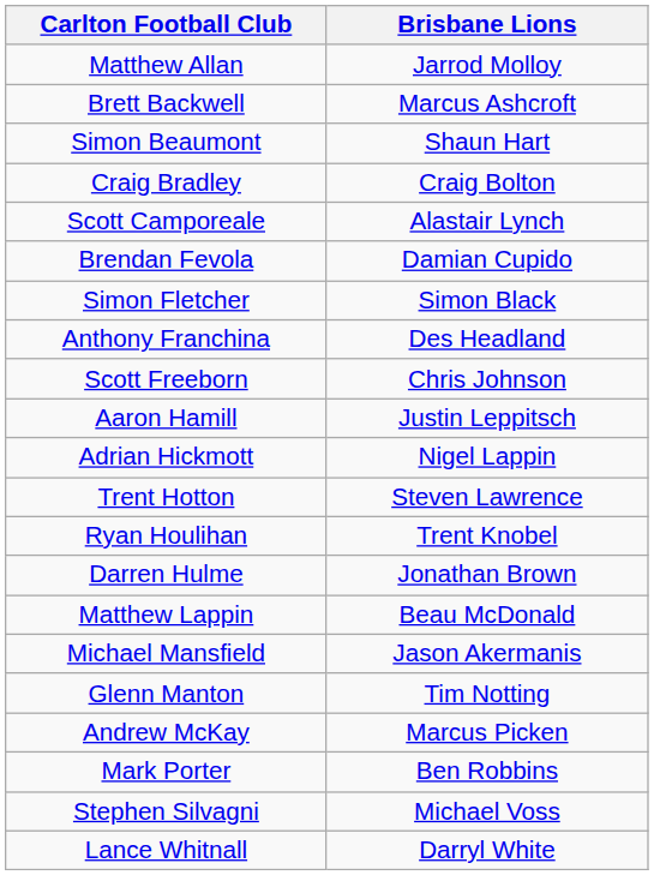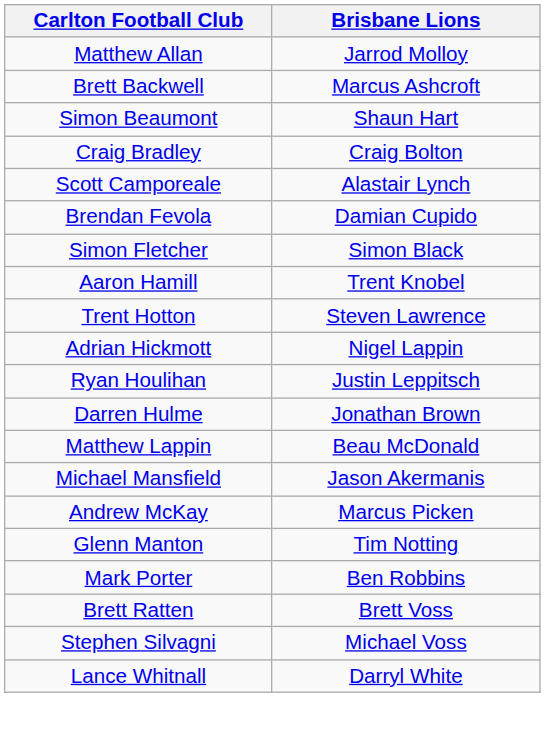 <table class="wikitable" style="margin 1em auto 1em auto">
 <tr>
 <th width="200"><a href='#'>Carlton Football Club</a></th>
 <th width="200"><a href='#'>Brisbane Lions</a></th>
 </tr>
 <tr>
 <td align="center" colspan="1"><a href='#'>Matthew Allan</a></td>
 <td align="center" colspan="1"><a href='#'>Jarrod Molloy</a></td>
 </tr>
 <tr>
 <td align="center" colspan="1"><a href='#'>Brett Backwell</a></td>
 <td align="center" colspan="1"><a href='#'>Marcus Ashcroft</a></td>
 </tr>
 <tr>
 <td align="center" colspan="1"><a href='#'>Simon Beaumont</a></td>
 <td align="center" colspan="1"><a href='#'>Shaun Hart</a></td>
 </tr>
 <tr>
 <td align="center" colspan="1"><a href='#'>Craig Bradley</a></td>
 <td align="center" colspan="1"><a href='#'>Craig Bolton</a></td>
 </tr>
 <tr>
 <td align="center" colspan="1"><a href='#'>Scott Camporeale</a></td>
 <td align="center" colspan="1"><a href='#'>Alastair Lynch</a></td>
 </tr>
 <tr>
 <td align="center" colspan="1"><a href='#'>Brendan Fevola</a></td>
 <td align="center" colspan="1"><a href='#'>Damian Cupido</a></td>
 </tr>
 <tr>
 <td align="center" colspan="1"><a href='#'>Simon Fletcher</a></td>
 <td align="center" colspan="1"><a href='#'>Simon Black</a></td>
 </tr>
 <tr>
-<td align="center" colspan="1"><a href='#'>Anthony Franchina</a></td>
-<td align="center" colspan="1"><a href='#'>Des Headland</a></td>
+<td align="center" colspan="1"><a href='#'>Aaron Hamill</a></td>
+<td align="center" colspan="1"><a href='#'>Trent Knobel</a></td>
 </tr>
 <tr>
-<td align="center" colspan="1"><a href='#'>Scott Freeborn</a></td>
-<td align="center" colspan="1"><a href='#'>Chris Johnson</a></td>
-</tr>
-<tr>
-<td align="center" colspan="1"><a href='#'>Aaron Hamill</a></td>
-<td align="center" colspan="1"><a href='#'>Justin Leppitsch</a></td>
+<td align="center" colspan="1"><a href='#'>Trent Hotton</a></td>
+<td align="center" colspan="1"><a href='#'>Steven Lawrence</a></td>
 </tr>
 <tr>
 <td align="center" colspan="1"><a href='#'>Adrian Hickmott</a></td>
 <td align="center" colspan="1"><a href='#'>Nigel Lappin</a></td>
 </tr>
 <tr>
-<td align="center" colspan="1"><a href='#'>Trent Hotton</a></td>
-<td align="center" colspan="1"><a href='#'>Steven Lawrence</a></td>
-</tr>
-<tr>
 <td align="center" colspan="1"><a href='#'>Ryan Houlihan</a></td>
-<td align="center" colspan="1"><a href='#'>Trent Knobel</a></td>
+<td align="center" colspan="1"><a href='#'>Justin Leppitsch</a></td>
 </tr>
 <tr>
 <td align="center" colspan="1"><a href='#'>Darren Hulme</a></td>
 <td align="center" colspan="1"><a href='#'>Jonathan Brown</a></td>
 </tr>
 <tr>
 <td align="center" colspan="1"><a href='#'>Matthew Lappin</a></td>
 <td align="center" colspan="1"><a href='#'>Beau McDonald</a></td>
 </tr>
 <tr>
 <td align="center" colspan="1"><a href='#'>Michael Mansfield</a></td>
 <td align="center" colspan="1"><a href='#'>Jason Akermanis</a></td>
 </tr>
 <tr>
+<td align="center" colspan="1"><a href='#'>Andrew McKay</a></td>
+<td align="center" colspan="1"><a href='#'>Marcus Picken</a></td>
+</tr>
+<tr>
 <td align="center" colspan="1"><a href='#'>Glenn Manton</a></td>
 <td align="center" colspan="1"><a href='#'>Tim Notting</a></td>
 </tr>
 <tr>
-<td align="center" colspan="1"><a href='#'>Andrew McKay</a></td>
-<td align="center" colspan="1"><a href='#'>Marcus Picken</a></td>
+<td align="center" colspan="1"><a href='#'>Mark Porter</a></td>
+<td align="center" colspan="1"><a href='#'>Ben Robbins</a></td>
 </tr>
 <tr>
-<td align="center" colspan="1"><a href='#'>Mark Porter</a></td>
-<td align="center" colspan="1"><a href='#'>Ben Robbins</a></td>
+<td align="center" colspan="1"><a href='#'>Brett Ratten</a></td>
+<td align="center" colspan="1"><a href='#'>Brett Voss</a></td>
 </tr>
 <tr>
 <td align="center" colspan="1"><a href='#'>Stephen Silvagni</a></td>
 <td align="center" colspan="1"><a href='#'>Michael Voss</a></td>
 </tr>
 <tr>
 <td align="center" colspan="1"><a href='#'>Lance Whitnall</a></td>
 <td align="center" colspan="1"><a href='#'>Darryl White</a></td>
 </tr>
 </table>
